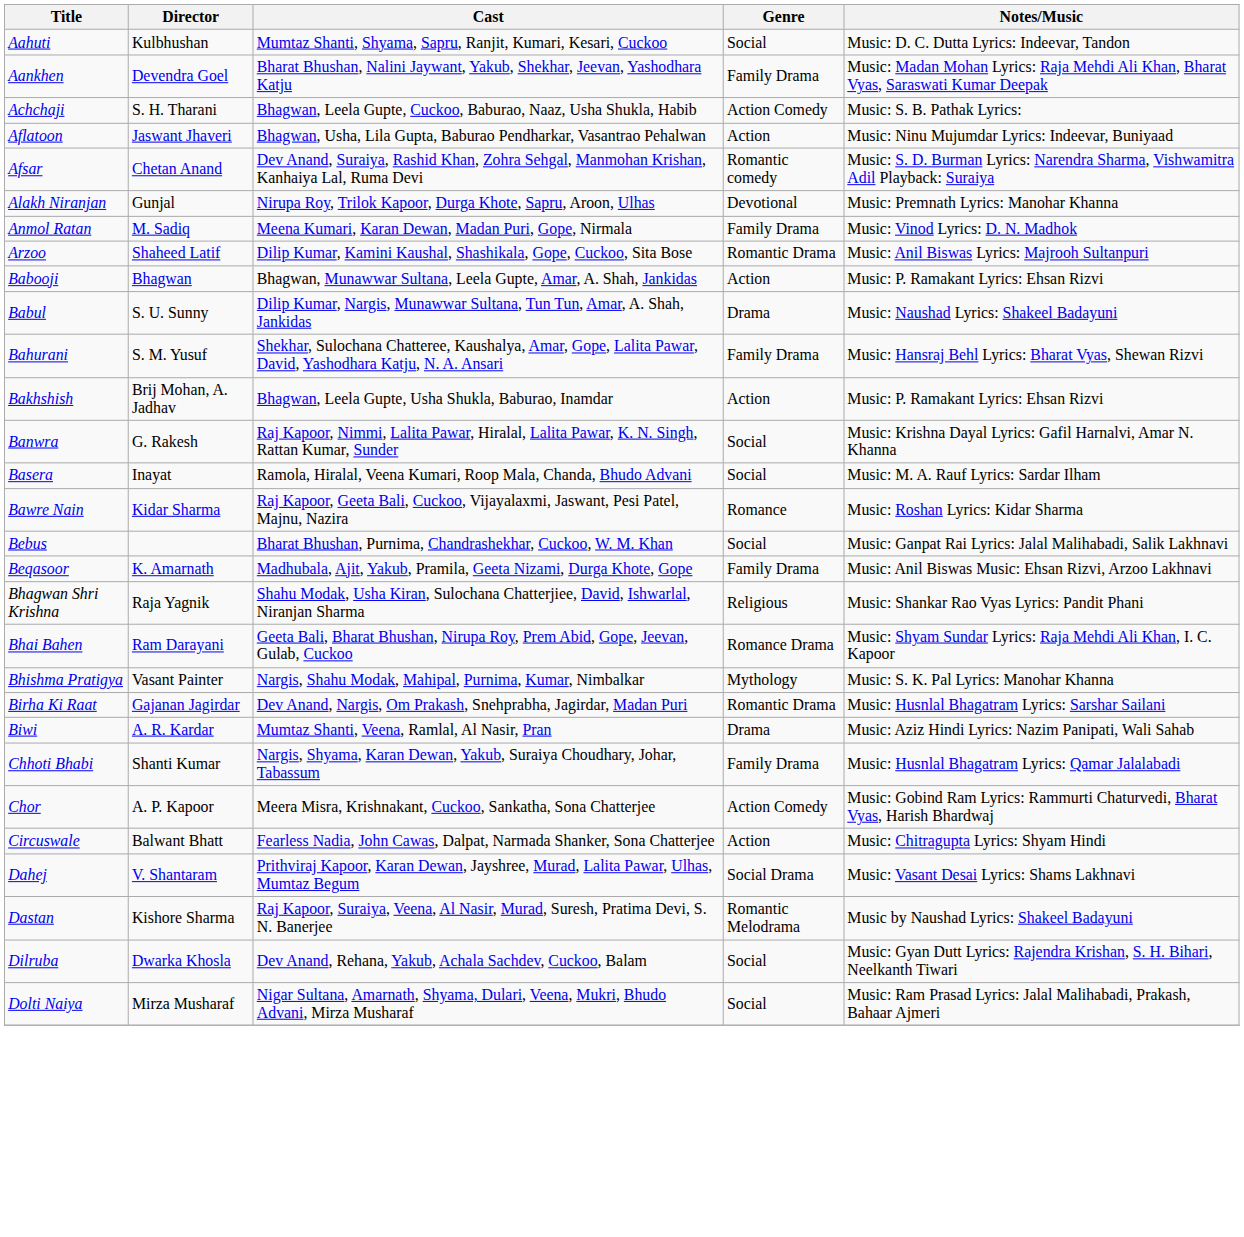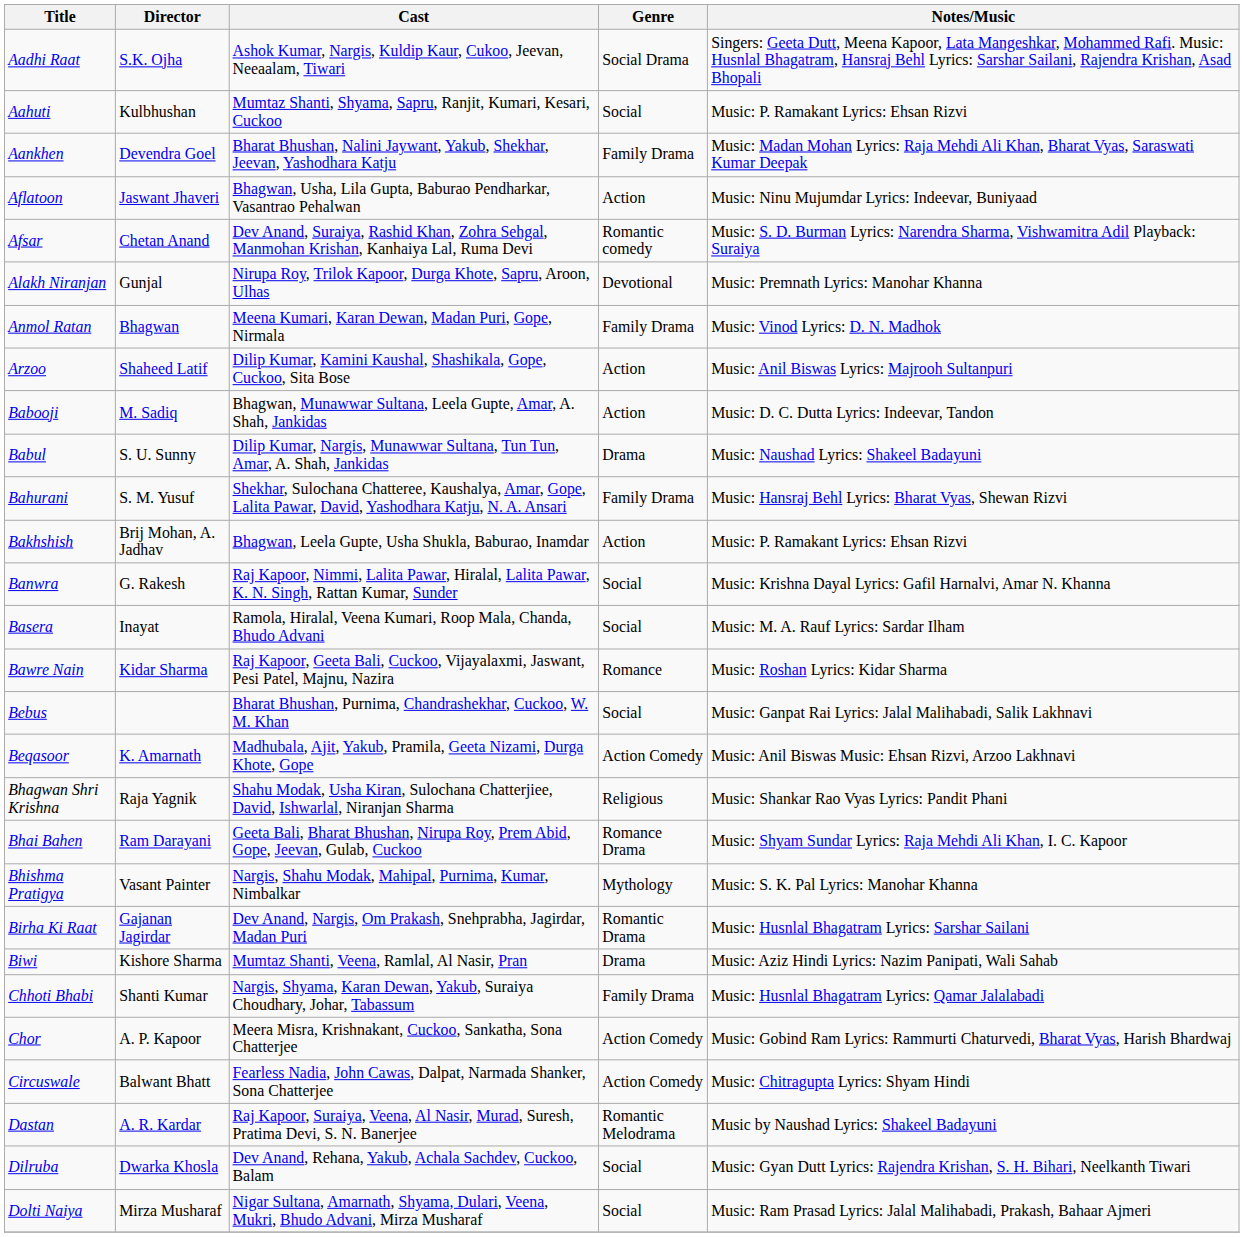 <table class="wikitable">
 <tr>
 <th>Title</th>
 <th>Director</th>
 <th>Cast</th>
 <th>Genre</th>
 <th>Notes/Music</th>
 </tr>
 <tr>
+<td><em><a href='#'>Aadhi Raat</a></em></td>
+<td><a href='#'>S.K. Ojha</a></td>
+<td><a href='#'>Ashok Kumar</a>, <a href='#'>Nargis</a>, <a href='#'>Kuldip Kaur</a>, <a href='#'>Cukoo</a>, Jeevan, Neeaalam, <a href='#'>Tiwari</a></td>
+<td>Social Drama</td>
+<td>Singers: <a href='#'>Geeta Dutt</a>, Meena Kapoor, <a href='#'>Lata Mangeshkar</a>, <a href='#'>Mohammed Rafi</a>. Music: <a href='#'>Husnlal Bhagatram</a>, <a href='#'>Hansraj Behl</a> Lyrics: <a href='#'>Sarshar Sailani</a>, <a href='#'>Rajendra Krishan</a>, <a href='#'>Asad Bhopali</a></td>
+</tr>
+<tr>
 <td><em><a href='#'>Aahuti</a></em></td>
 <td>Kulbhushan</td>
 <td><a href='#'>Mumtaz Shanti</a>, <a href='#'>Shyama</a>, <a href='#'>Sapru</a>, Ranjit, Kumari, Kesari, <a href='#'>Cuckoo</a></td>
 <td>Social</td>
-<td>Music: D. C. Dutta Lyrics: Indeevar, Tandon</td>
+<td>Music: P. Ramakant Lyrics: Ehsan Rizvi</td>
 </tr>
 <tr>
 <td><em><a href='#'>Aankhen</a></em></td>
 <td><a href='#'>Devendra Goel</a></td>
 <td><a href='#'>Bharat Bhushan</a>, <a href='#'>Nalini Jaywant</a>, <a href='#'>Yakub</a>, <a href='#'>Shekhar</a>, <a href='#'>Jeevan</a>, <a href='#'>Yashodhara Katju</a></td>
 <td>Family Drama</td>
 <td>Music: <a href='#'>Madan Mohan</a> Lyrics: <a href='#'>Raja Mehdi Ali Khan</a>, <a href='#'>Bharat Vyas</a>, <a href='#'>Saraswati Kumar Deepak</a></td>
-</tr>
-<tr>
-<td><em><a href='#'>Achchaji</a></em></td>
-<td>S. H. Tharani</td>
-<td><a href='#'>Bhagwan</a>, Leela Gupte, <a href='#'>Cuckoo</a>, Baburao, Naaz, Usha Shukla, Habib</td>
-<td>Action Comedy</td>
-<td>Music: S. B. Pathak Lyrics:</td>
 </tr>
 <tr>
 <td><em><a href='#'>Aflatoon</a></em></td>
 <td><a href='#'>Jaswant Jhaveri</a></td>
 <td><a href='#'>Bhagwan</a>, Usha, Lila Gupta, Baburao Pendharkar, Vasantrao Pehalwan</td>
 <td>Action</td>
 <td>Music: Ninu Mujumdar Lyrics: Indeevar, Buniyaad</td>
 </tr>
 <tr>
 <td><em><a href='#'>Afsar</a></em></td>
 <td><a href='#'>Chetan Anand</a></td>
 <td><a href='#'>Dev Anand</a>, <a href='#'>Suraiya</a>, <a href='#'>Rashid Khan</a>, <a href='#'>Zohra Sehgal</a>, <a href='#'>Manmohan Krishan</a>,  Kanhaiya Lal, Ruma Devi</td>
 <td>Romantic comedy</td>
 <td>Music: <a href='#'>S. D. Burman</a> Lyrics: <a href='#'>Narendra Sharma</a>, <a href='#'>Vishwamitra Adil</a> Playback: <a href='#'>Suraiya</a></td>
 </tr>
 <tr>
 <td><em><a href='#'>Alakh Niranjan</a></em></td>
 <td>Gunjal</td>
 <td><a href='#'>Nirupa Roy</a>, <a href='#'>Trilok Kapoor</a>, <a href='#'>Durga Khote</a>, <a href='#'>Sapru</a>, Aroon, <a href='#'>Ulhas</a></td>
 <td>Devotional</td>
 <td>Music: Premnath Lyrics: Manohar Khanna</td>
 </tr>
 <tr>
 <td><em><a href='#'>Anmol Ratan</a></em></td>
-<td><a href='#'>M. Sadiq</a></td>
+<td><a href='#'>Bhagwan</a></td>
 <td><a href='#'>Meena Kumari</a>, <a href='#'>Karan Dewan</a>, <a href='#'>Madan Puri</a>, <a href='#'>Gope</a>, Nirmala</td>
 <td>Family Drama</td>
 <td>Music: <a href='#'>Vinod</a> Lyrics: <a href='#'>D. N. Madhok</a></td>
 </tr>
 <tr>
 <td><em><a href='#'>Arzoo</a></em></td>
 <td><a href='#'>Shaheed Latif</a></td>
 <td><a href='#'>Dilip Kumar</a>, <a href='#'>Kamini Kaushal</a>, <a href='#'>Shashikala</a>, <a href='#'>Gope</a>, <a href='#'>Cuckoo</a>, Sita Bose</td>
-<td>Romantic Drama</td>
+<td>Action</td>
 <td>Music: <a href='#'>Anil Biswas</a> Lyrics: <a href='#'>Majrooh Sultanpuri</a></td>
 </tr>
 <tr>
 <td><em><a href='#'>Babooji</a></em></td>
-<td><a href='#'>Bhagwan</a></td>
+<td><a href='#'>M. Sadiq</a></td>
 <td>Bhagwan, <a href='#'>Munawwar Sultana</a>, Leela Gupte, <a href='#'>Amar</a>, A. Shah, <a href='#'>Jankidas</a></td>
 <td>Action</td>
-<td>Music: P. Ramakant Lyrics: Ehsan Rizvi</td>
+<td>Music: D. C. Dutta Lyrics: Indeevar, Tandon</td>
 </tr>
 <tr>
 <td><em><a href='#'>Babul</a></em></td>
 <td>S. U. Sunny</td>
 <td><a href='#'>Dilip Kumar</a>, <a href='#'>Nargis</a>, <a href='#'>Munawwar Sultana</a>, <a href='#'>Tun Tun</a>, <a href='#'>Amar</a>, A. Shah, <a href='#'>Jankidas</a></td>
 <td>Drama</td>
 <td>Music: <a href='#'>Naushad</a> Lyrics: <a href='#'>Shakeel Badayuni</a></td>
 </tr>
 <tr>
 <td><em><a href='#'>Bahurani</a></em></td>
 <td>S. M. Yusuf</td>
 <td><a href='#'>Shekhar</a>, Sulochana Chatteree, Kaushalya, <a href='#'>Amar</a>, <a href='#'>Gope</a>, <a href='#'>Lalita Pawar</a>, <a href='#'>David</a>, <a href='#'>Yashodhara Katju</a>, <a href='#'>N. A. Ansari</a></td>
 <td>Family Drama</td>
 <td>Music: <a href='#'>Hansraj Behl</a> Lyrics: <a href='#'>Bharat Vyas</a>, Shewan Rizvi</td>
 </tr>
 <tr>
 <td><em><a href='#'>Bakhshish</a></em></td>
 <td>Brij Mohan, A. Jadhav</td>
 <td><a href='#'>Bhagwan</a>, Leela Gupte, Usha Shukla, Baburao, Inamdar</td>
 <td>Action</td>
 <td>Music: P. Ramakant Lyrics: Ehsan Rizvi</td>
 </tr>
 <tr>
 <td><em><a href='#'>Banwra</a></em></td>
 <td>G. Rakesh</td>
 <td><a href='#'>Raj Kapoor</a>, <a href='#'>Nimmi</a>, <a href='#'>Lalita Pawar</a>, Hiralal, <a href='#'>Lalita Pawar</a>, <a href='#'>K. N. Singh</a>, Rattan Kumar, <a href='#'>Sunder</a></td>
 <td>Social</td>
 <td>Music: Krishna Dayal Lyrics: Gafil Harnalvi, Amar N. Khanna</td>
 </tr>
 <tr>
 <td><em><a href='#'>Basera</a></em></td>
 <td>Inayat</td>
 <td>Ramola, Hiralal, Veena Kumari, Roop Mala, Chanda, <a href='#'>Bhudo Advani</a></td>
 <td>Social</td>
 <td>Music: M. A. Rauf Lyrics: Sardar Ilham</td>
 </tr>
 <tr>
 <td><em><a href='#'>Bawre Nain</a></em></td>
 <td><a href='#'>Kidar Sharma</a></td>
 <td><a href='#'>Raj Kapoor</a>, <a href='#'>Geeta Bali</a>, <a href='#'>Cuckoo</a>, Vijayalaxmi, Jaswant, Pesi Patel, Majnu, Nazira</td>
 <td>Romance</td>
 <td>Music: <a href='#'>Roshan</a> Lyrics: Kidar Sharma</td>
 </tr>
 <tr>
 <td><em><a href='#'>Bebus</a></em></td>
 <td></td>
 <td><a href='#'>Bharat Bhushan</a>, Purnima, <a href='#'>Chandrashekhar</a>, <a href='#'>Cuckoo</a>, <a href='#'>W. M. Khan</a></td>
 <td>Social</td>
 <td>Music: Ganpat Rai Lyrics: Jalal Malihabadi, Salik Lakhnavi</td>
 </tr>
 <tr>
 <td><em><a href='#'>Beqasoor</a></em></td>
 <td><a href='#'>K. Amarnath</a></td>
 <td><a href='#'>Madhubala</a>, <a href='#'>Ajit</a>, <a href='#'>Yakub</a>, Pramila, <a href='#'>Geeta Nizami</a>, <a href='#'>Durga Khote</a>, <a href='#'>Gope</a></td>
-<td>Family Drama</td>
+<td>Action Comedy</td>
 <td>Music: Anil Biswas Music: Ehsan Rizvi, Arzoo Lakhnavi</td>
 </tr>
 <tr>
 <td><em>Bhagwan Shri Krishna</em></td>
 <td>Raja Yagnik</td>
 <td><a href='#'>Shahu Modak</a>, <a href='#'>Usha Kiran</a>, Sulochana Chatterjiee, <a href='#'>David</a>, <a href='#'>Ishwarlal</a>, Niranjan Sharma</td>
 <td>Religious</td>
 <td>Music: Shankar Rao Vyas Lyrics: Pandit Phani</td>
 </tr>
 <tr>
 <td><em><a href='#'>Bhai Bahen</a></em></td>
 <td><a href='#'>Ram Darayani</a></td>
 <td><a href='#'>Geeta Bali</a>, <a href='#'>Bharat Bhushan</a>, <a href='#'>Nirupa Roy</a>, <a href='#'>Prem Abid</a>, <a href='#'>Gope</a>, <a href='#'>Jeevan</a>, Gulab, <a href='#'>Cuckoo</a></td>
 <td>Romance Drama</td>
 <td>Music: <a href='#'>Shyam Sundar</a> Lyrics: <a href='#'>Raja Mehdi Ali Khan</a>, I. C. Kapoor</td>
 </tr>
 <tr>
 <td><em><a href='#'>Bhishma Pratigya</a></em></td>
 <td>Vasant Painter</td>
 <td><a href='#'>Nargis</a>, <a href='#'>Shahu Modak</a>, <a href='#'>Mahipal</a>, <a href='#'>Purnima</a>, <a href='#'>Kumar</a>, Nimbalkar</td>
 <td>Mythology</td>
 <td>Music: S. K. Pal Lyrics: Manohar Khanna</td>
 </tr>
 <tr>
 <td><em><a href='#'>Birha Ki Raat</a></em></td>
 <td><a href='#'>Gajanan Jagirdar</a></td>
 <td><a href='#'>Dev Anand</a>, <a href='#'>Nargis</a>, <a href='#'>Om Prakash</a>, Snehprabha, Jagirdar, <a href='#'>Madan Puri</a></td>
 <td>Romantic Drama</td>
 <td>Music: <a href='#'>Husnlal Bhagatram</a> Lyrics: <a href='#'>Sarshar Sailani</a></td>
 </tr>
 <tr>
 <td><em><a href='#'>Biwi</a></em></td>
-<td><a href='#'>A. R. Kardar</a></td>
+<td>Kishore Sharma</td>
 <td><a href='#'>Mumtaz Shanti</a>, <a href='#'>Veena</a>, Ramlal, Al Nasir, <a href='#'>Pran</a></td>
 <td>Drama</td>
 <td>Music: Aziz Hindi Lyrics: Nazim Panipati, Wali Sahab</td>
 </tr>
 <tr>
 <td><em><a href='#'>Chhoti Bhabi</a></em></td>
 <td>Shanti Kumar</td>
 <td><a href='#'>Nargis</a>, <a href='#'>Shyama</a>, <a href='#'>Karan Dewan</a>, <a href='#'>Yakub</a>, Suraiya Choudhary, Johar, <a href='#'>Tabassum</a></td>
 <td>Family Drama</td>
 <td>Music: <a href='#'>Husnlal Bhagatram</a> Lyrics: <a href='#'>Qamar Jalalabadi</a></td>
 </tr>
 <tr>
 <td><em><a href='#'>Chor</a></em></td>
 <td>A. P. Kapoor</td>
 <td>Meera Misra, Krishnakant, <a href='#'>Cuckoo</a>, Sankatha, Sona Chatterjee</td>
 <td>Action Comedy</td>
 <td>Music: Gobind Ram Lyrics: Rammurti Chaturvedi, <a href='#'>Bharat Vyas</a>, Harish Bhardwaj</td>
 </tr>
 <tr>
 <td><em><a href='#'>Circuswale</a></em></td>
 <td>Balwant Bhatt</td>
 <td><a href='#'>Fearless Nadia</a>, <a href='#'>John Cawas</a>, Dalpat, Narmada Shanker, Sona Chatterjee</td>
-<td>Action</td>
+<td>Action Comedy</td>
 <td>Music: <a href='#'>Chitragupta</a> Lyrics: Shyam Hindi</td>
 </tr>
 <tr>
-<td><em><a href='#'>Dahej</a></em></td>
-<td><a href='#'>V. Shantaram</a></td>
-<td><a href='#'>Prithviraj Kapoor</a>, <a href='#'>Karan Dewan</a>, Jayshree, <a href='#'>Murad</a>, <a href='#'>Lalita Pawar</a>, <a href='#'>Ulhas</a>, <a href='#'>Mumtaz Begum</a></td>
-<td>Social Drama</td>
-<td>Music: <a href='#'>Vasant Desai</a> Lyrics: Shams Lakhnavi</td>
-</tr>
-<tr>
 <td><em><a href='#'>Dastan</a></em></td>
-<td>Kishore Sharma</td>
+<td><a href='#'>A. R. Kardar</a></td>
 <td><a href='#'>Raj Kapoor</a>, <a href='#'>Suraiya</a>, <a href='#'>Veena</a>, <a href='#'>Al Nasir</a>, <a href='#'>Murad</a>, Suresh, Pratima Devi, S. N. Banerjee</td>
 <td>Romantic Melodrama</td>
 <td>Music by Naushad Lyrics: <a href='#'>Shakeel Badayuni</a></td>
 </tr>
 <tr>
 <td><em><a href='#'>Dilruba</a></em></td>
 <td><a href='#'>Dwarka Khosla</a></td>
 <td><a href='#'>Dev Anand</a>, Rehana, <a href='#'>Yakub</a>, <a href='#'>Achala Sachdev</a>, <a href='#'>Cuckoo</a>, Balam</td>
 <td>Social</td>
 <td>Music: Gyan Dutt Lyrics: <a href='#'>Rajendra Krishan</a>, <a href='#'>S. H. Bihari</a>,  Neelkanth Tiwari</td>
 </tr>
 <tr>
 <td><em><a href='#'>Dolti Naiya</a></em></td>
 <td>Mirza Musharaf</td>
 <td><a href='#'>Nigar Sultana</a>, <a href='#'>Amarnath</a>, <a href='#'>Shyama, Dulari</a>, <a href='#'>Veena</a>, <a href='#'>Mukri</a>, <a href='#'>Bhudo Advani</a>, Mirza Musharaf</td>
 <td>Social</td>
 <td>Music: Ram Prasad Lyrics: Jalal Malihabadi, Prakash, Bahaar Ajmeri</td>
 </tr>
 <tr>
 </tr>
 </table>
